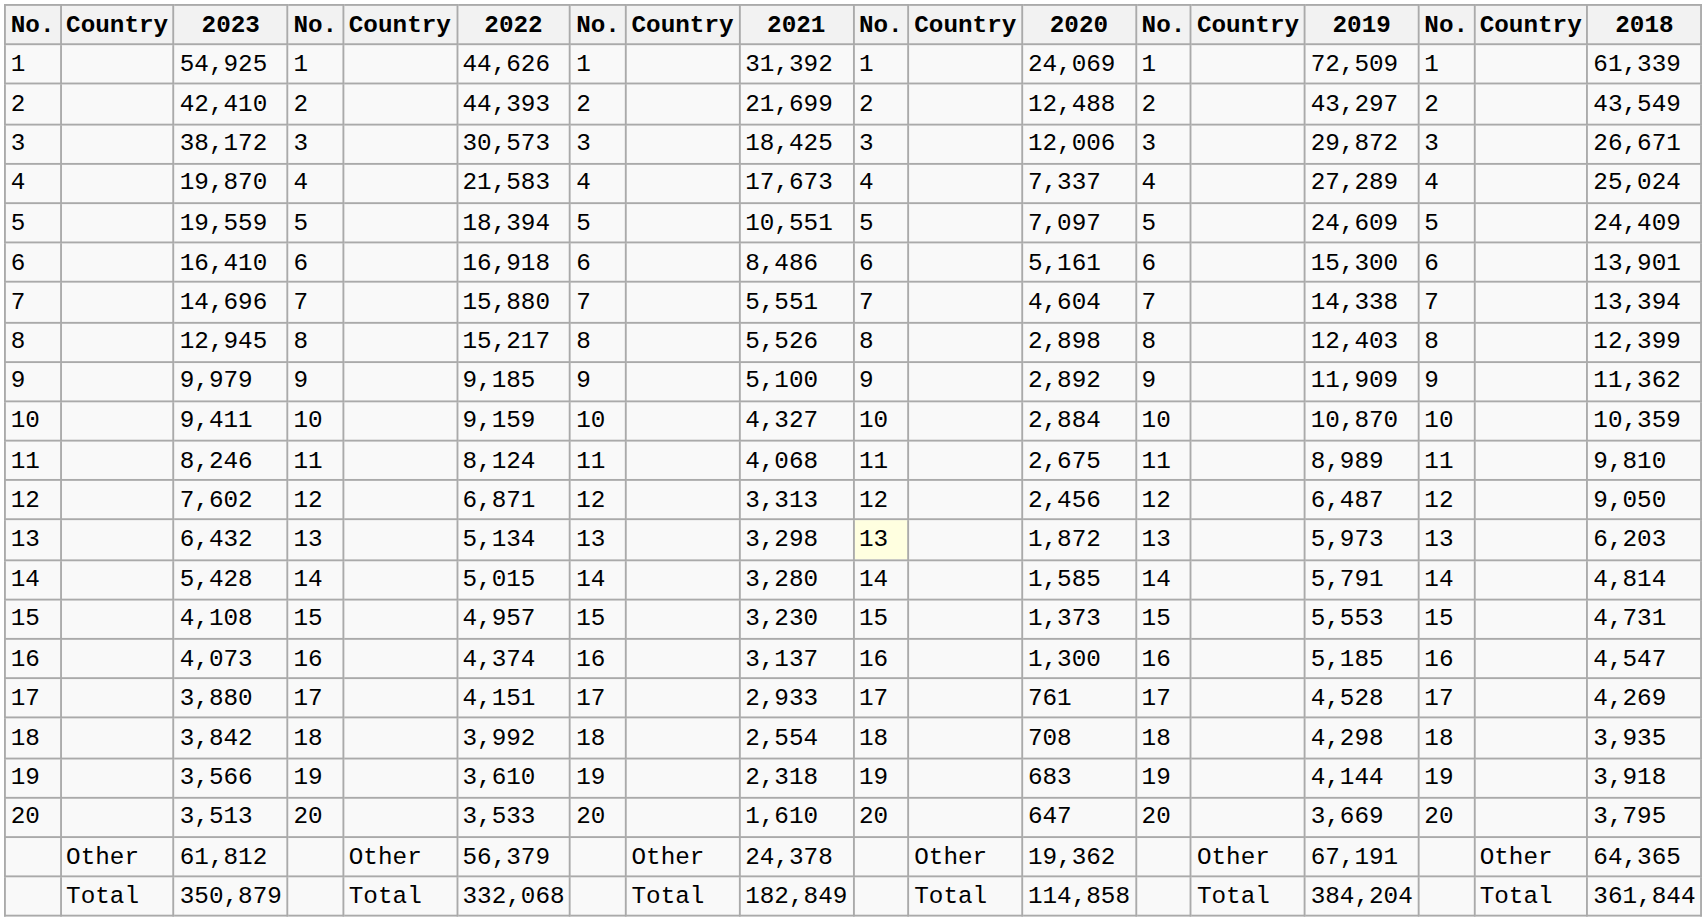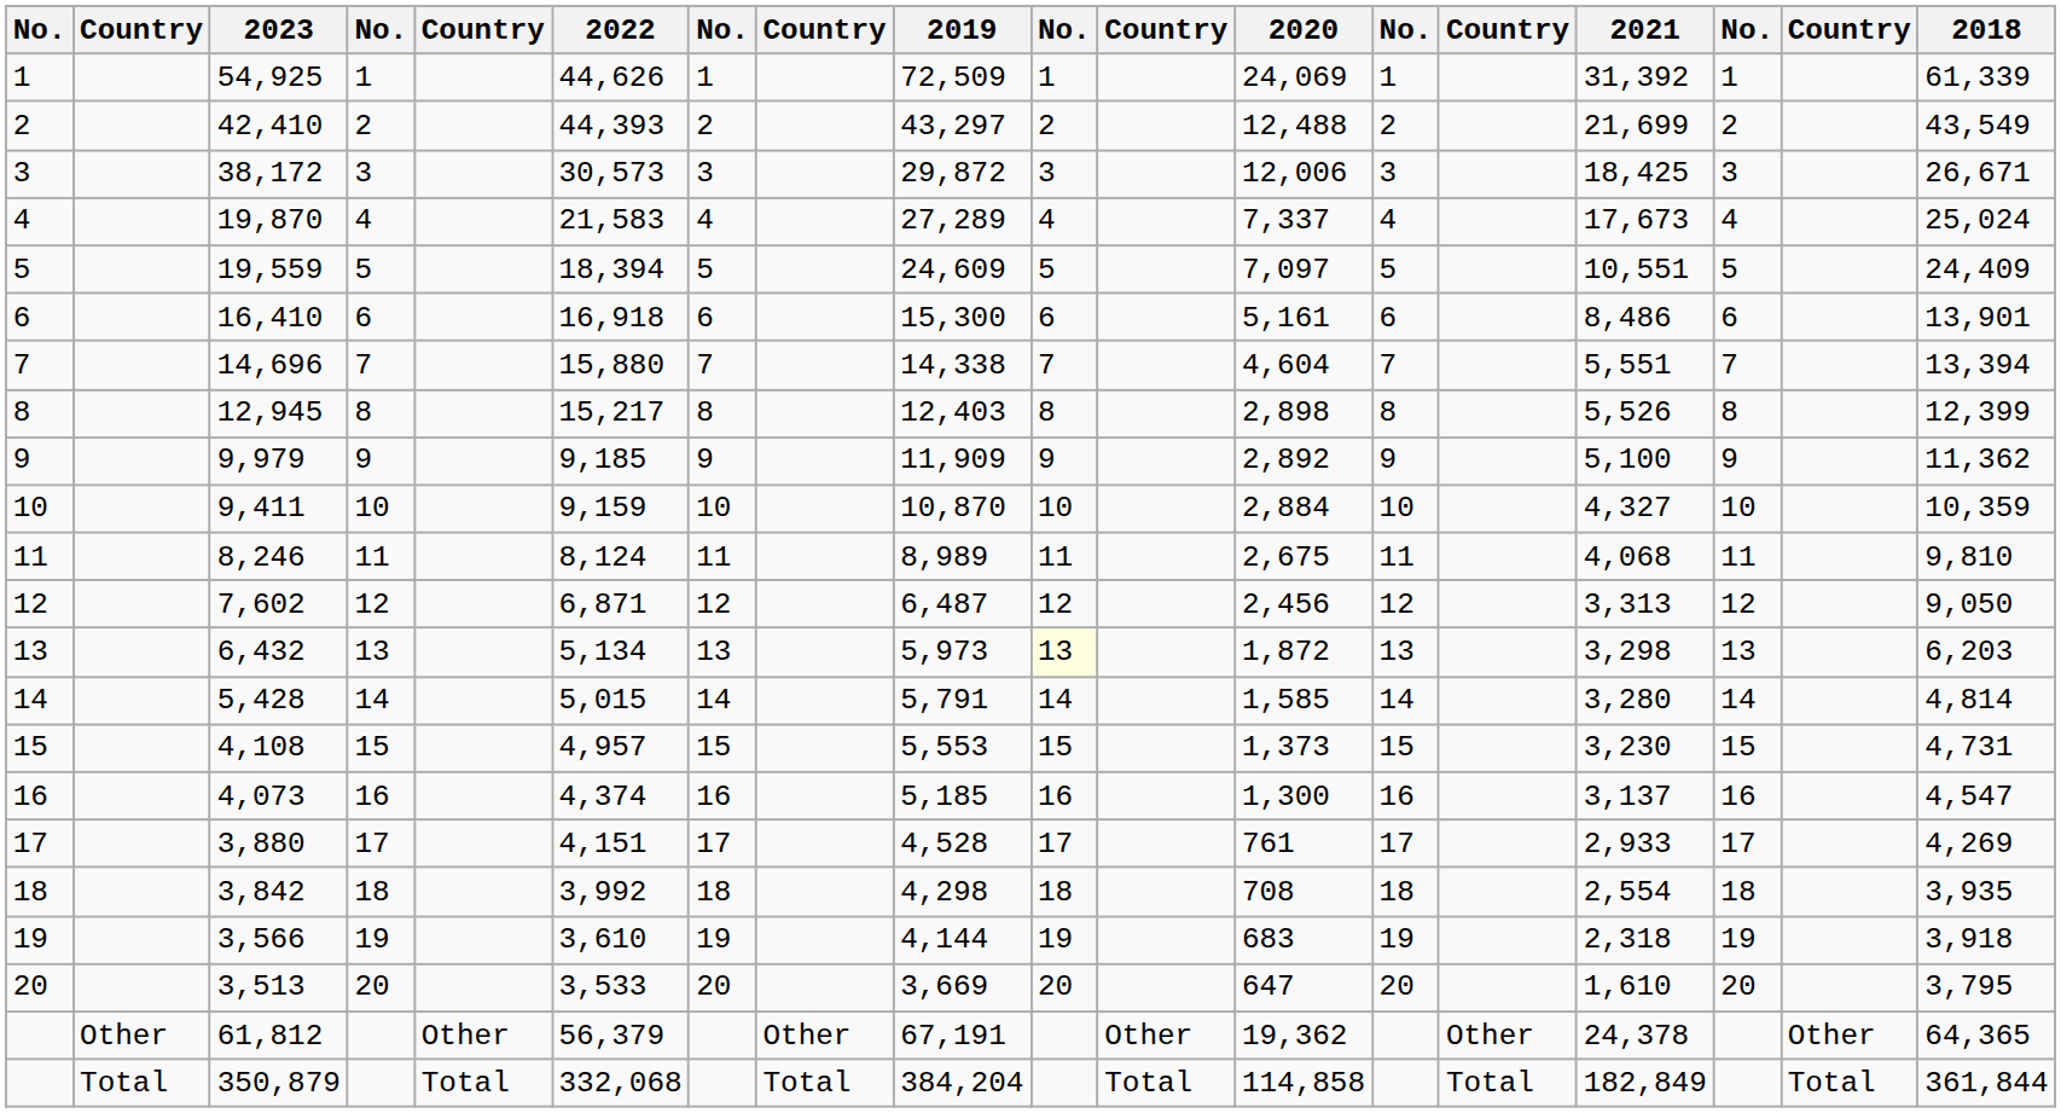 <table class="wikitable mw-collapsible">
 <tr>
 <th>No.</th>
 <th>Country</th>
 <th>2023</th>
 <th>No.</th>
 <th>Country</th>
 <th>2022</th>
 <th>No.</th>
 <th>Country</th>
-<th>2021</th>
+<th>2019</th>
 <th>No.</th>
 <th>Country</th>
 <th>2020</th>
 <th>No.</th>
 <th>Country</th>
-<th>2019</th>
+<th>2021</th>
 <th>No.</th>
 <th>Country</th>
 <th>2018</th>
 </tr>
 <tr>
 <td>1</td>
 <td></td>
 <td>54,925</td>
 <td>1</td>
 <td></td>
 <td>44,626</td>
 <td>1</td>
 <td></td>
-<td>31,392</td>
+<td>72,509</td>
 <td>1</td>
 <td></td>
 <td>24,069</td>
 <td>1</td>
 <td></td>
-<td>72,509</td>
+<td>31,392</td>
 <td>1</td>
 <td></td>
 <td>61,339</td>
 </tr>
 <tr>
 <td>2</td>
 <td></td>
 <td>42,410</td>
 <td>2</td>
 <td></td>
 <td>44,393</td>
 <td>2</td>
 <td></td>
-<td>21,699</td>
+<td>43,297</td>
 <td>2</td>
 <td></td>
 <td>12,488</td>
 <td>2</td>
 <td></td>
-<td>43,297</td>
+<td>21,699</td>
 <td>2</td>
 <td></td>
 <td>43,549</td>
 </tr>
 <tr>
 <td>3</td>
 <td></td>
 <td>38,172</td>
 <td>3</td>
 <td></td>
 <td>30,573</td>
 <td>3</td>
 <td></td>
-<td>18,425</td>
+<td>29,872</td>
 <td>3</td>
 <td></td>
 <td>12,006</td>
 <td>3</td>
 <td></td>
-<td>29,872</td>
+<td>18,425</td>
 <td>3</td>
 <td></td>
 <td>26,671</td>
 </tr>
 <tr>
 <td>4</td>
 <td></td>
 <td>19,870</td>
 <td>4</td>
 <td></td>
 <td>21,583</td>
 <td>4</td>
 <td></td>
-<td>17,673</td>
+<td>27,289</td>
 <td>4</td>
 <td></td>
 <td>7,337</td>
 <td>4</td>
 <td></td>
-<td>27,289</td>
+<td>17,673</td>
 <td>4</td>
 <td></td>
 <td>25,024</td>
 </tr>
 <tr>
 <td>5</td>
 <td></td>
 <td>19,559</td>
 <td>5</td>
 <td></td>
 <td>18,394</td>
 <td>5</td>
 <td></td>
-<td>10,551</td>
+<td>24,609</td>
 <td>5</td>
 <td></td>
 <td>7,097</td>
 <td>5</td>
 <td></td>
-<td>24,609</td>
+<td>10,551</td>
 <td>5</td>
 <td></td>
 <td>24,409</td>
 </tr>
 <tr>
 <td>6</td>
 <td></td>
 <td>16,410</td>
 <td>6</td>
 <td></td>
 <td>16,918</td>
 <td>6</td>
 <td></td>
-<td>8,486</td>
+<td>15,300</td>
 <td>6</td>
 <td></td>
 <td>5,161</td>
 <td>6</td>
 <td></td>
-<td>15,300</td>
+<td>8,486</td>
 <td>6</td>
 <td></td>
 <td>13,901</td>
 </tr>
 <tr>
 <td>7</td>
 <td></td>
 <td>14,696</td>
 <td>7</td>
 <td></td>
 <td>15,880</td>
 <td>7</td>
 <td></td>
-<td>5,551</td>
+<td>14,338</td>
 <td>7</td>
 <td></td>
 <td>4,604</td>
 <td>7</td>
 <td></td>
-<td>14,338</td>
+<td>5,551</td>
 <td>7</td>
 <td></td>
 <td>13,394</td>
 </tr>
 <tr>
 <td>8</td>
 <td></td>
 <td>12,945</td>
 <td>8</td>
 <td></td>
 <td>15,217</td>
 <td>8</td>
 <td></td>
-<td>5,526</td>
+<td>12,403</td>
 <td>8</td>
 <td></td>
 <td>2,898</td>
 <td>8</td>
 <td></td>
-<td>12,403</td>
+<td>5,526</td>
 <td>8</td>
 <td></td>
 <td>12,399</td>
 </tr>
 <tr>
 <td>9</td>
 <td></td>
 <td>9,979</td>
 <td>9</td>
 <td></td>
 <td>9,185</td>
 <td>9</td>
 <td></td>
-<td>5,100</td>
+<td>11,909</td>
 <td>9</td>
 <td></td>
 <td>2,892</td>
 <td>9</td>
 <td></td>
-<td>11,909</td>
+<td>5,100</td>
 <td>9</td>
 <td></td>
 <td>11,362</td>
 </tr>
 <tr>
 <td>10</td>
 <td></td>
 <td>9,411</td>
 <td>10</td>
 <td></td>
 <td>9,159</td>
 <td>10</td>
 <td></td>
-<td>4,327</td>
+<td>10,870</td>
 <td>10</td>
 <td></td>
 <td>2,884</td>
 <td>10</td>
 <td></td>
-<td>10,870</td>
+<td>4,327</td>
 <td>10</td>
 <td></td>
 <td>10,359</td>
 </tr>
 <tr>
 <td>11</td>
 <td></td>
 <td>8,246</td>
 <td>11</td>
 <td></td>
 <td>8,124</td>
 <td>11</td>
 <td></td>
-<td>4,068</td>
+<td>8,989</td>
 <td>11</td>
 <td></td>
 <td>2,675</td>
 <td>11</td>
 <td></td>
-<td>8,989</td>
+<td>4,068</td>
 <td>11</td>
 <td></td>
 <td>9,810</td>
 </tr>
 <tr>
 <td>12</td>
 <td></td>
 <td>7,602</td>
 <td>12</td>
 <td></td>
 <td>6,871</td>
 <td>12</td>
 <td></td>
-<td>3,313</td>
+<td>6,487</td>
 <td>12</td>
 <td></td>
 <td>2,456</td>
 <td>12</td>
 <td></td>
-<td>6,487</td>
+<td>3,313</td>
 <td>12</td>
 <td></td>
 <td>9,050</td>
 </tr>
 <tr>
 <td>13</td>
 <td></td>
 <td>6,432</td>
 <td>13</td>
 <td></td>
 <td>5,134</td>
 <td>13</td>
 <td></td>
-<td>3,298</td>
+<td>5,973</td>
 <td style="background: lightyellow;">13</td>
 <td></td>
 <td>1,872</td>
 <td>13</td>
 <td></td>
-<td>5,973</td>
+<td>3,298</td>
 <td>13</td>
 <td></td>
 <td>6,203</td>
 </tr>
 <tr>
 <td>14</td>
 <td></td>
 <td>5,428</td>
 <td>14</td>
 <td></td>
 <td>5,015</td>
 <td>14</td>
 <td></td>
-<td>3,280</td>
+<td>5,791</td>
 <td>14</td>
 <td></td>
 <td>1,585</td>
 <td>14</td>
 <td></td>
-<td>5,791</td>
+<td>3,280</td>
 <td>14</td>
 <td></td>
 <td>4,814</td>
 </tr>
 <tr>
 <td>15</td>
 <td></td>
 <td>4,108</td>
 <td>15</td>
 <td></td>
 <td>4,957</td>
 <td>15</td>
 <td></td>
-<td>3,230</td>
+<td>5,553</td>
 <td>15</td>
 <td></td>
 <td>1,373</td>
 <td>15</td>
 <td></td>
-<td>5,553</td>
+<td>3,230</td>
 <td>15</td>
 <td></td>
 <td>4,731</td>
 </tr>
 <tr>
 <td>16</td>
 <td></td>
 <td>4,073</td>
 <td>16</td>
 <td></td>
 <td>4,374</td>
 <td>16</td>
 <td></td>
-<td>3,137</td>
+<td>5,185</td>
 <td>16</td>
 <td></td>
 <td>1,300</td>
 <td>16</td>
 <td></td>
-<td>5,185</td>
+<td>3,137</td>
 <td>16</td>
 <td></td>
 <td>4,547</td>
 </tr>
 <tr>
 <td>17</td>
 <td></td>
 <td>3,880</td>
 <td>17</td>
 <td></td>
 <td>4,151</td>
 <td>17</td>
 <td></td>
-<td>2,933</td>
+<td>4,528</td>
 <td>17</td>
 <td></td>
 <td>761</td>
 <td>17</td>
 <td></td>
-<td>4,528</td>
+<td>2,933</td>
 <td>17</td>
 <td></td>
 <td>4,269</td>
 </tr>
 <tr>
 <td>18</td>
 <td></td>
 <td>3,842</td>
 <td>18</td>
 <td></td>
 <td>3,992</td>
 <td>18</td>
 <td></td>
-<td>2,554</td>
+<td>4,298</td>
 <td>18</td>
 <td></td>
 <td>708</td>
 <td>18</td>
 <td></td>
-<td>4,298</td>
+<td>2,554</td>
 <td>18</td>
 <td></td>
 <td>3,935</td>
 </tr>
 <tr>
 <td>19</td>
 <td></td>
 <td>3,566</td>
 <td>19</td>
 <td></td>
 <td>3,610</td>
 <td>19</td>
 <td></td>
-<td>2,318</td>
+<td>4,144</td>
 <td>19</td>
 <td></td>
 <td>683</td>
 <td>19</td>
 <td></td>
-<td>4,144</td>
+<td>2,318</td>
 <td>19</td>
 <td></td>
 <td>3,918</td>
 </tr>
 <tr>
 <td>20</td>
 <td></td>
 <td>3,513</td>
 <td>20</td>
 <td></td>
 <td>3,533</td>
 <td>20</td>
 <td></td>
-<td>1,610</td>
+<td>3,669</td>
 <td>20</td>
 <td></td>
 <td>647</td>
 <td>20</td>
 <td></td>
-<td>3,669</td>
+<td>1,610</td>
 <td>20</td>
 <td></td>
 <td>3,795</td>
 </tr>
 <tr>
 <td></td>
 <td>Other</td>
 <td>61,812</td>
 <td></td>
 <td>Other</td>
 <td>56,379</td>
 <td></td>
 <td>Other</td>
-<td>24,378</td>
+<td>67,191</td>
 <td></td>
 <td>Other</td>
 <td>19,362</td>
 <td></td>
 <td>Other</td>
-<td>67,191</td>
+<td>24,378</td>
 <td></td>
 <td>Other</td>
 <td>64,365</td>
 </tr>
 <tr>
 <td></td>
 <td>Total</td>
 <td>350,879</td>
 <td></td>
 <td>Total</td>
 <td>332,068</td>
 <td></td>
 <td>Total</td>
-<td>182,849</td>
+<td>384,204</td>
 <td></td>
 <td>Total</td>
 <td>114,858</td>
 <td></td>
 <td>Total</td>
-<td>384,204</td>
+<td>182,849</td>
 <td></td>
 <td>Total</td>
 <td>361,844</td>
 </tr>
 </table>
